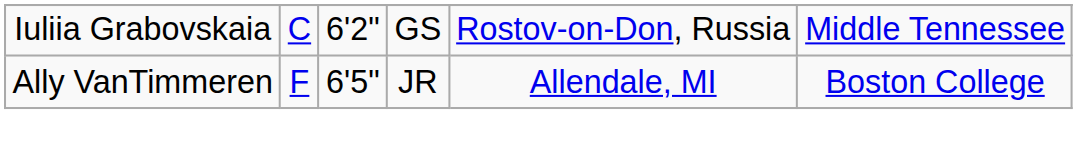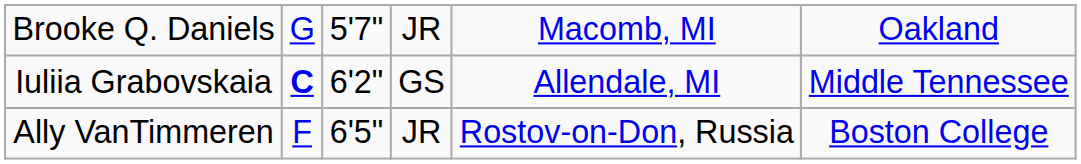 <table class="wikitable sortable" style="text-align: center">
 <tr align=center>
 </tr>
 <tr>
+<td>Brooke Q. Daniels</td>
+<td><a href='#'>G</a></td>
+<td>5'7"</td>
+<td>JR</td>
+<td><a href='#'>Macomb, MI</a></td>
+<td><a href='#'>Oakland</a></td>
+</tr>
+<tr>
 <td>Iuliia Grabovskaia</td>
-<td><a href='#'>C</a></td>
+<td><strong><a href='#'>C</a></strong></td>
 <td>6'2"</td>
 <td>GS</td>
-<td><a href='#'>Rostov-on-Don</a>, Russia</td>
+<td><a href='#'>Allendale, MI</a></td>
 <td><a href='#'>Middle Tennessee</a></td>
 </tr>
 <tr>
 <td>Ally VanTimmeren</td>
 <td><a href='#'>F</a></td>
 <td>6'5"</td>
 <td>JR</td>
-<td><a href='#'>Allendale, MI</a></td>
+<td><a href='#'>Rostov-on-Don</a>, Russia</td>
 <td><a href='#'>Boston College</a></td>
 </tr>
 </table>
